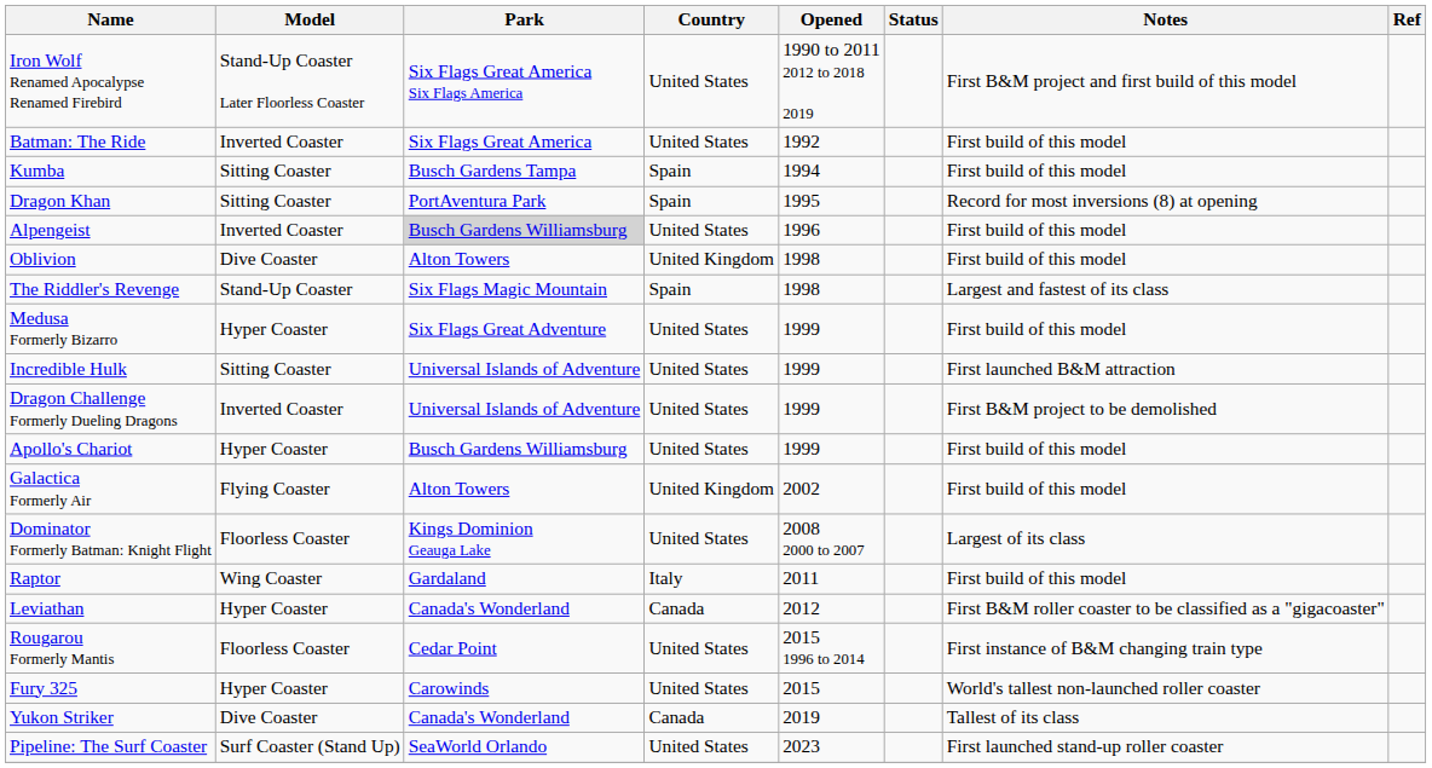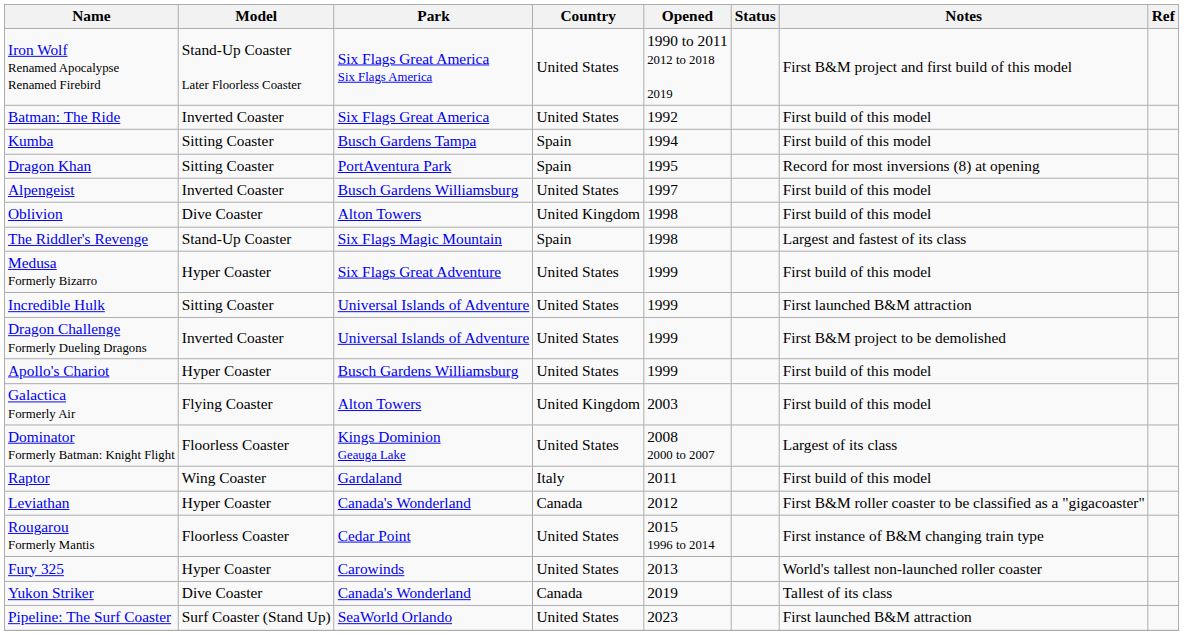 <table class="wikitable sortable">
 <tr>
 <th>Name</th>
 <th>Model</th>
 <th>Park</th>
 <th>Country</th>
 <th>Opened</th>
 <th>Status</th>
 <th>Notes</th>
 <th class="unsortable">Ref</th>
 </tr>
 <tr>
 <td><a href='#'>Iron Wolf</a><br><small>Renamed Apocalypse<br>Renamed Firebird<br></small></td>
 <td>Stand-Up Coaster<br><br><small>Later Floorless Coaster</small></td>
 <td><a href='#'>Six Flags Great America</a><br><small><a href='#'>Six Flags America</a></small></td>
 <td>United States</td>
 <td>1990 to 2011 <br><small>2012 to 2018<br><br>2019<br></small></td>
 <td></td>
 <td>First B&M project and first build of this model</td>
 <td><br></td>
 </tr>
 <tr>
 <td><a href='#'>Batman: The Ride</a></td>
 <td>Inverted Coaster</td>
 <td><a href='#'>Six Flags Great America</a></td>
 <td>United States</td>
 <td>1992</td>
 <td></td>
 <td>First build of this model</td>
 <td></td>
 </tr>
 <tr>
 <td><a href='#'>Kumba</a></td>
 <td>Sitting Coaster</td>
 <td><a href='#'>Busch Gardens Tampa</a></td>
 <td>Spain</td>
 <td>1994</td>
 <td></td>
 <td>First build of this model</td>
 <td></td>
 </tr>
 <tr>
 <td><a href='#'>Dragon Khan</a></td>
 <td>Sitting Coaster</td>
 <td><a href='#'>PortAventura Park</a></td>
 <td>Spain</td>
 <td>1995</td>
 <td></td>
 <td>Record for most inversions (8) at opening</td>
 <td></td>
 </tr>
 <tr>
 <td><a href='#'>Alpengeist</a></td>
 <td>Inverted Coaster</td>
-<td style="background: lightgrey;"><a href='#'>Busch Gardens Williamsburg</a></td>
+<td><a href='#'>Busch Gardens Williamsburg</a></td>
 <td>United States</td>
-<td>1996</td>
+<td>1997</td>
 <td></td>
 <td>First build of this model</td>
 <td></td>
 </tr>
 <tr>
 <td><a href='#'>Oblivion</a></td>
 <td>Dive Coaster</td>
 <td><a href='#'>Alton Towers</a></td>
 <td>United Kingdom</td>
 <td>1998</td>
 <td></td>
 <td>First build of this model</td>
 <td></td>
 </tr>
 <tr>
 <td><a href='#'>The Riddler's Revenge</a></td>
 <td>Stand-Up Coaster</td>
 <td><a href='#'>Six Flags Magic Mountain</a></td>
 <td>Spain</td>
 <td>1998</td>
 <td></td>
 <td>Largest and fastest of its class</td>
 <td></td>
 </tr>
 <tr>
 <td><a href='#'>Medusa</a><br><small> Formerly Bizarro</small></td>
 <td>Hyper Coaster</td>
 <td><a href='#'>Six Flags Great Adventure</a></td>
 <td>United States</td>
 <td>1999</td>
 <td></td>
 <td>First build of this model</td>
 <td></td>
 </tr>
 <tr>
 <td><a href='#'>Incredible Hulk</a></td>
 <td>Sitting Coaster</td>
 <td><a href='#'>Universal Islands of Adventure</a></td>
 <td>United States</td>
 <td>1999</td>
 <td></td>
 <td>First launched B&M attraction</td>
 <td></td>
 </tr>
 <tr>
 <td><a href='#'>Dragon Challenge</a><br><small> Formerly Dueling Dragons</small></td>
 <td>Inverted Coaster</td>
 <td><a href='#'>Universal Islands of Adventure</a></td>
 <td>United States</td>
 <td>1999</td>
 <td></td>
 <td>First B&M project to be demolished</td>
 <td></td>
 </tr>
 <tr>
 <td><a href='#'>Apollo's Chariot</a></td>
 <td>Hyper Coaster</td>
 <td><a href='#'>Busch Gardens Williamsburg</a></td>
 <td>United States</td>
 <td>1999</td>
 <td></td>
 <td>First build of this model</td>
 <td></td>
 </tr>
 <tr>
 <td><a href='#'>Galactica</a><br><small> Formerly Air</small></td>
 <td>Flying Coaster</td>
 <td><a href='#'>Alton Towers</a></td>
 <td>United Kingdom</td>
-<td>2002</td>
+<td>2003</td>
 <td></td>
 <td>First build of this model</td>
 <td></td>
 </tr>
 <tr>
 <td><a href='#'>Dominator</a><br><small> Formerly Batman: Knight Flight</small></td>
 <td>Floorless Coaster</td>
 <td><a href='#'>Kings Dominion</a><br><small><a href='#'>Geauga Lake</a></small></td>
 <td>United States</td>
 <td>2008<br><small>2000 to 2007</small></td>
 <td></td>
 <td>Largest of its class</td>
 <td><br></td>
 </tr>
 <tr>
 <td><a href='#'>Raptor</a></td>
 <td>Wing Coaster</td>
 <td><a href='#'>Gardaland</a></td>
 <td>Italy</td>
 <td>2011</td>
 <td></td>
 <td>First build of this model</td>
 <td></td>
 </tr>
 <tr>
 <td><a href='#'>Leviathan</a></td>
 <td>Hyper Coaster</td>
 <td><a href='#'>Canada's Wonderland</a></td>
 <td>Canada</td>
 <td>2012</td>
 <td></td>
 <td>First B&M roller coaster to be classified as a "gigacoaster"</td>
 <td></td>
 </tr>
 <tr>
 <td><a href='#'>Rougarou</a><br><small>Formerly Mantis<br></small></td>
 <td>Floorless Coaster</td>
 <td><a href='#'>Cedar Point</a></td>
 <td>United States</td>
 <td>2015<br><small>1996 to 2014<br></small></td>
 <td></td>
 <td>First instance of B&M changing train type</td>
 <td></td>
 </tr>
 <tr>
 <td><a href='#'>Fury 325</a></td>
 <td>Hyper Coaster</td>
 <td><a href='#'>Carowinds</a></td>
 <td>United States</td>
-<td>2015</td>
+<td>2013</td>
 <td></td>
 <td>World's tallest non-launched roller coaster</td>
 <td></td>
 </tr>
 <tr>
 <td><a href='#'>Yukon Striker</a></td>
 <td>Dive Coaster</td>
 <td><a href='#'>Canada's Wonderland</a></td>
 <td>Canada</td>
 <td>2019</td>
 <td></td>
 <td>Tallest of its class</td>
 <td></td>
 </tr>
 <tr>
 <td><a href='#'>Pipeline: The Surf Coaster</a></td>
 <td>Surf Coaster (Stand Up)</td>
 <td><a href='#'>SeaWorld Orlando</a></td>
 <td>United States</td>
 <td>2023</td>
 <td></td>
-<td>First launched stand-up roller coaster</td>
+<td>First launched B&M attraction</td>
 <td></td>
 </tr>
 <tr>
 </tr>
 </table>
